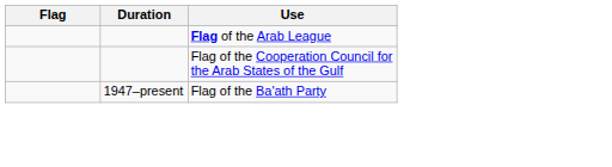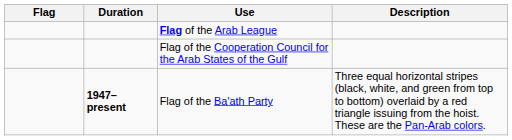 <table class="wikitable">
 <tr>
 <th style="width:110px;">Flag</th>
 <th style="width:100px;">Duration</th>
 <th style="width:250px;">Use</th>
+<th style="width:250px;">Description</th>
 </tr>
 <tr>
 <td></td>
 <td></td>
 <td><strong><a href='#'>Flag</a></strong> of the <a href='#'>Arab League</a></td>
+<td></td>
 </tr>
 <tr>
 <td></td>
 <td></td>
 <td>Flag of the <a href='#'>Cooperation Council for the Arab States of the Gulf</a></td>
+<td></td>
 </tr>
 <tr>
 <td></td>
-<td>1947–present</td>
+<td><strong>1947–present</strong></td>
 <td>Flag of the <a href='#'>Ba'ath Party</a></td>
+<td>Three equal horizontal stripes (black, white, and green from top to bottom) overlaid by a red triangle issuing from the hoist. These are the <a href='#'>Pan-Arab colors</a>.</td>
 </tr>
 </table>
